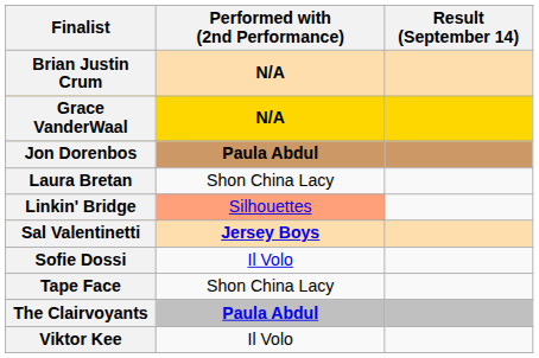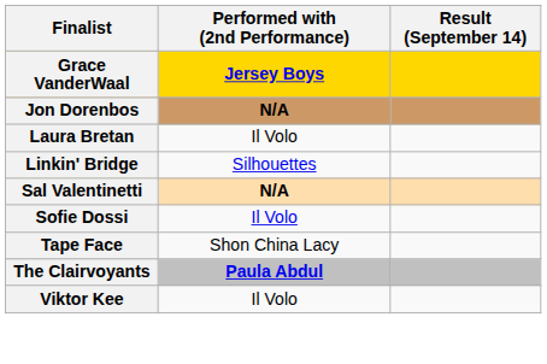 <table class="wikitable sortable plainrowheaders" style="text-align:center" width="40%;">
 <tr>
 <th class="unsortable" style="width:10em;">Finalist</th>
 <th class="unsortable" style="width:17em;">Performed with<br>(2nd Performance)</th>
 <th style="width:10em;">Result (September 14) </th>
 </tr>
-<tr style="background:NavajoWhite;">
-<th scope="row"><strong>Brian Justin Crum</strong></th>
-<td><strong>N/A</strong></td>
-<td><strong></strong></td>
-</tr>
 <tr style="background:gold;">
 <th scope="row"><strong>Grace VanderWaal</strong></th>
-<td><strong>N/A</strong></td>
+<td><strong><a href='#'>Jersey Boys</a></strong></td>
 <td><strong></strong></td>
 </tr>
 <tr style="background:#c96;">
 <th scope="row"><strong>Jon Dorenbos</strong></th>
-<td><strong>Paula Abdul</strong> </td>
+<td><strong>N/A</strong></td>
 <td><strong></strong></td>
 </tr>
 <tr>
 <th scope="row">Laura Bretan</th>
-<td>Shon China Lacy </td>
+<td>Il Volo </td>
 <td></td>
 </tr>
 <tr>
 <th scope="row">Linkin' Bridge</th>
-<td style="background: lightsalmon;"><a href='#'>Silhouettes</a></td>
+<td><a href='#'>Silhouettes</a></td>
 <td></td>
 </tr>
 <tr style="background:NavajoWhite;">
 <th scope="row"><strong>Sal Valentinetti</strong></th>
-<td><strong><a href='#'>Jersey Boys</a></strong></td>
+<td><strong>N/A</strong></td>
 <td><strong></strong></td>
 </tr>
 <tr>
 <th scope="row">Sofie Dossi</th>
 <td><a href='#'>Il Volo</a> </td>
 <td></td>
 </tr>
 <tr>
 <th scope="row">Tape Face</th>
 <td>Shon China Lacy </td>
 <td></td>
 </tr>
 <tr style="background:silver;">
 <th scope="row"><strong>The Clairvoyants</strong></th>
 <td><strong><a href='#'>Paula Abdul</a></strong> </td>
 <td><strong></strong></td>
 </tr>
 <tr>
 <th scope="row">Viktor Kee</th>
 <td>Il Volo </td>
 <td></td>
 </tr>
 </table>
